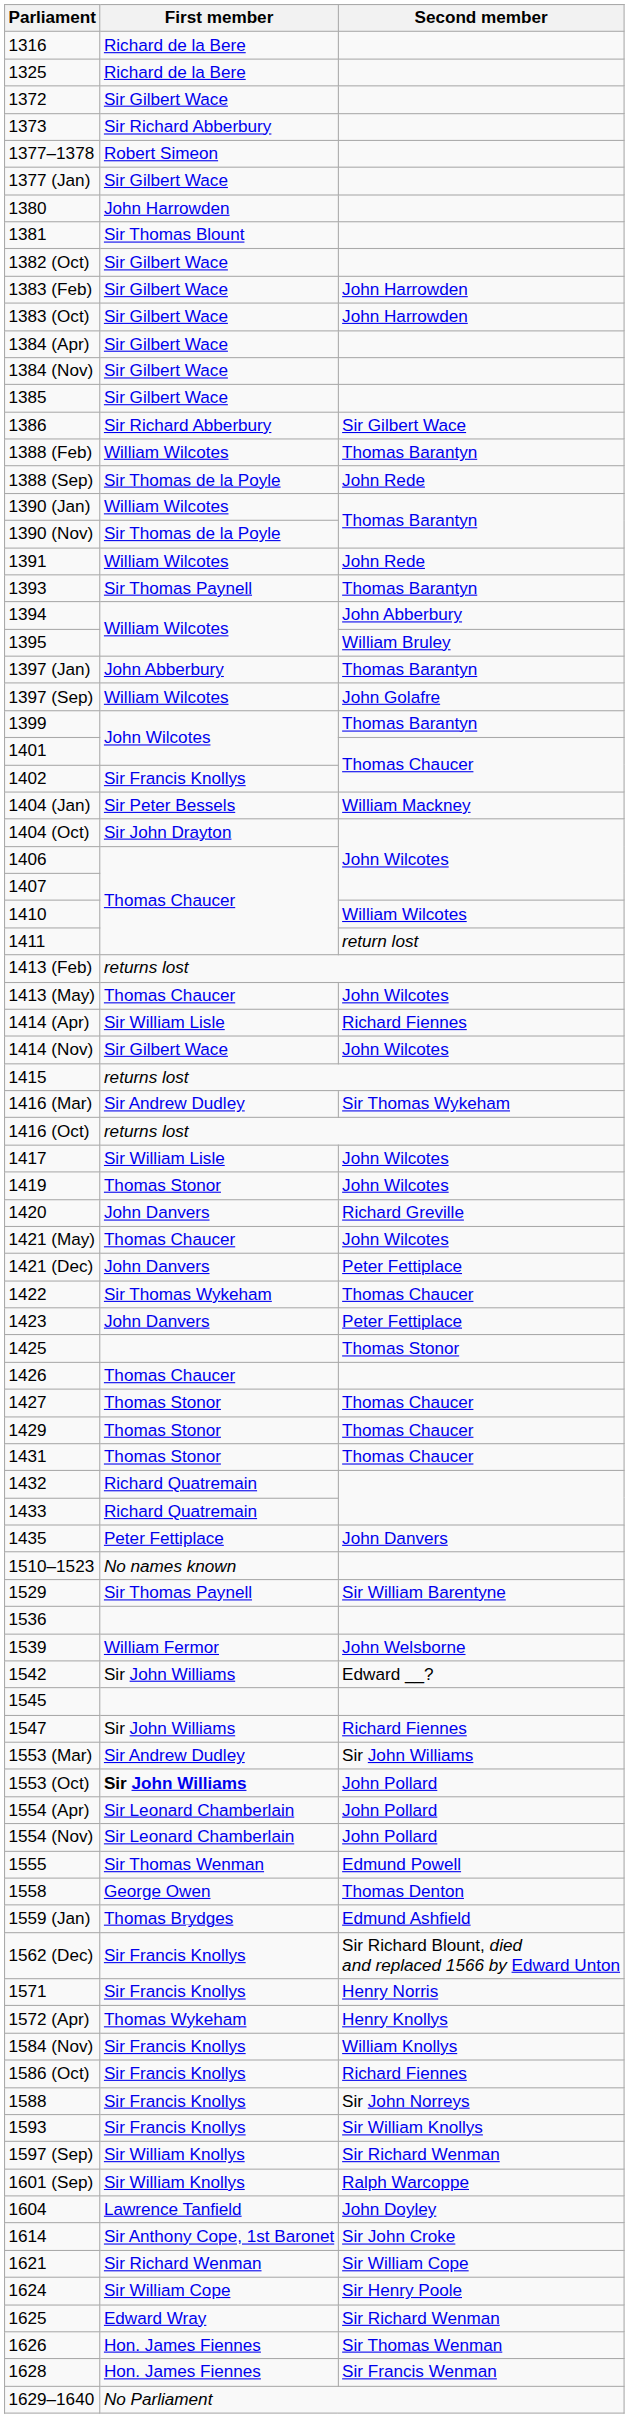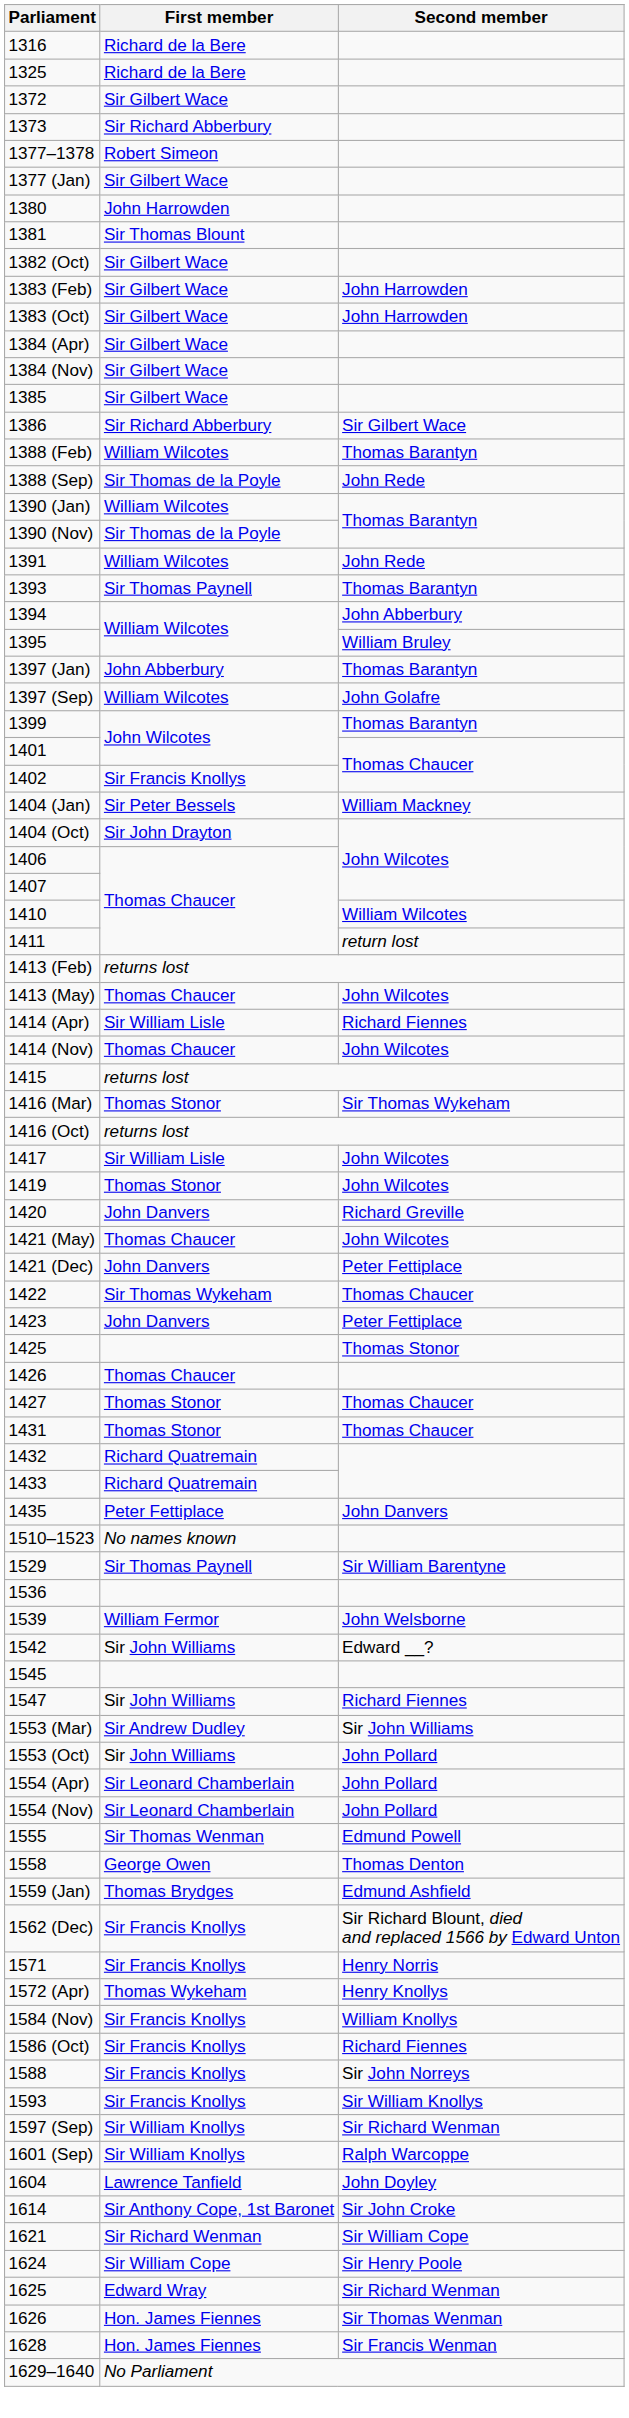 <table class="wikitable">
 <tr>
 <th>Parliament</th>
 <th>First member</th>
 <th>Second member</th>
 </tr>
 <tr>
 <td>1316</td>
 <td><a href='#'>Richard de la Bere</a></td>
 <td></td>
 </tr>
 <tr>
 <td>1325</td>
 <td><a href='#'>Richard de la Bere</a></td>
 <td></td>
 </tr>
 <tr>
 <td>1372</td>
 <td><a href='#'>Sir Gilbert Wace</a></td>
 <td></td>
 </tr>
 <tr>
 <td>1373</td>
 <td><a href='#'>Sir Richard Abberbury</a></td>
 <td></td>
 </tr>
 <tr>
 <td>1377–1378</td>
 <td><a href='#'>Robert Simeon</a></td>
 <td></td>
 </tr>
 <tr>
 <td>1377 (Jan)</td>
 <td><a href='#'>Sir Gilbert Wace</a></td>
 <td></td>
 </tr>
 <tr>
 <td>1380</td>
 <td><a href='#'>John Harrowden</a></td>
 <td></td>
 </tr>
 <tr>
 <td>1381</td>
 <td><a href='#'>Sir Thomas Blount</a></td>
 <td></td>
 </tr>
 <tr>
 <td>1382 (Oct)</td>
 <td><a href='#'>Sir Gilbert Wace</a></td>
 <td></td>
 </tr>
 <tr>
 <td>1383 (Feb)</td>
 <td><a href='#'>Sir Gilbert Wace</a></td>
 <td><a href='#'>John Harrowden</a></td>
 </tr>
 <tr>
 <td>1383 (Oct)</td>
 <td><a href='#'>Sir Gilbert Wace</a></td>
 <td><a href='#'>John Harrowden</a></td>
 </tr>
 <tr>
 <td>1384 (Apr)</td>
 <td><a href='#'>Sir Gilbert Wace</a></td>
 <td></td>
 </tr>
 <tr>
 <td>1384 (Nov)</td>
 <td><a href='#'>Sir Gilbert Wace</a></td>
 <td></td>
 </tr>
 <tr>
 <td>1385</td>
 <td><a href='#'>Sir Gilbert Wace</a></td>
 <td></td>
 </tr>
 <tr>
 <td>1386</td>
 <td><a href='#'>Sir Richard Abberbury</a></td>
 <td><a href='#'>Sir Gilbert Wace</a></td>
 </tr>
 <tr>
 <td>1388 (Feb)</td>
 <td><a href='#'>William Wilcotes</a></td>
 <td><a href='#'>Thomas Barantyn</a></td>
 </tr>
 <tr>
 <td>1388 (Sep)</td>
 <td><a href='#'>Sir Thomas de la Poyle</a></td>
 <td><a href='#'>John Rede</a></td>
 </tr>
 <tr>
 <td>1390 (Jan)</td>
 <td><a href='#'>William Wilcotes</a></td>
 <td rowspan=2><a href='#'>Thomas Barantyn</a></td>
 </tr>
 <tr>
 <td>1390 (Nov)</td>
 <td><a href='#'>Sir Thomas de la Poyle</a></td>
 </tr>
 <tr>
 <td>1391</td>
 <td><a href='#'>William Wilcotes</a></td>
 <td><a href='#'>John Rede</a></td>
 </tr>
 <tr>
 <td>1393</td>
 <td><a href='#'>Sir Thomas Paynell</a></td>
 <td><a href='#'>Thomas Barantyn</a></td>
 </tr>
 <tr>
 <td>1394</td>
 <td rowspan=2><a href='#'>William Wilcotes</a></td>
 <td><a href='#'>John Abberbury</a></td>
 </tr>
 <tr>
 <td>1395</td>
 <td><a href='#'>William Bruley</a></td>
 </tr>
 <tr>
 <td>1397 (Jan)</td>
 <td><a href='#'>John Abberbury</a></td>
 <td><a href='#'>Thomas Barantyn</a></td>
 </tr>
 <tr>
 <td>1397 (Sep)</td>
 <td><a href='#'>William Wilcotes</a></td>
 <td><a href='#'>John Golafre</a></td>
 </tr>
 <tr>
 <td>1399</td>
 <td rowspan=2><a href='#'>John Wilcotes</a></td>
 <td><a href='#'>Thomas Barantyn</a></td>
 </tr>
 <tr>
 <td>1401</td>
 <td rowspan=2><a href='#'>Thomas Chaucer</a></td>
 </tr>
 <tr>
 <td>1402</td>
 <td><a href='#'>Sir Francis Knollys</a></td>
 </tr>
 <tr>
 <td>1404 (Jan)</td>
 <td><a href='#'>Sir Peter Bessels</a></td>
 <td><a href='#'>William Mackney</a></td>
 </tr>
 <tr>
 <td>1404 (Oct)</td>
 <td><a href='#'>Sir John Drayton</a></td>
 <td rowspan=3><a href='#'>John Wilcotes</a></td>
 </tr>
 <tr>
 <td>1406</td>
 <td rowspan=4><a href='#'>Thomas Chaucer</a></td>
 </tr>
 <tr>
 <td>1407</td>
 </tr>
 <tr>
 <td>1410</td>
 <td><a href='#'>William Wilcotes</a></td>
 </tr>
 <tr>
 <td>1411</td>
 <td><em>return lost</em></td>
 </tr>
 <tr>
 <td>1413 (Feb)</td>
 <td colspan=2><em>returns lost</em></td>
 </tr>
 <tr>
 <td>1413 (May)</td>
 <td><a href='#'>Thomas Chaucer</a></td>
 <td><a href='#'>John Wilcotes</a></td>
 </tr>
 <tr>
 <td>1414 (Apr)</td>
 <td><a href='#'>Sir William Lisle</a></td>
 <td><a href='#'>Richard Fiennes</a></td>
 </tr>
 <tr>
 <td>1414 (Nov)</td>
-<td><a href='#'>Sir Gilbert Wace</a></td>
+<td><a href='#'>Thomas Chaucer</a></td>
 <td><a href='#'>John Wilcotes</a></td>
 </tr>
 <tr>
 <td>1415</td>
 <td colspan=2><em>returns lost</em></td>
 </tr>
 <tr>
 <td>1416 (Mar)</td>
-<td><a href='#'>Sir Andrew Dudley</a></td>
+<td><a href='#'>Thomas Stonor</a></td>
 <td><a href='#'>Sir Thomas Wykeham</a></td>
 </tr>
 <tr>
 <td>1416 (Oct)</td>
 <td colspan=2><em>returns lost</em></td>
 </tr>
 <tr>
 <td>1417</td>
 <td><a href='#'>Sir William Lisle</a></td>
 <td><a href='#'>John Wilcotes</a></td>
 </tr>
 <tr>
 <td>1419</td>
 <td><a href='#'>Thomas Stonor</a></td>
 <td><a href='#'>John Wilcotes</a></td>
 </tr>
 <tr>
 <td>1420</td>
 <td><a href='#'>John Danvers</a></td>
 <td><a href='#'>Richard Greville</a></td>
 </tr>
 <tr>
 <td>1421 (May)</td>
 <td><a href='#'>Thomas Chaucer</a></td>
 <td><a href='#'>John Wilcotes</a></td>
 </tr>
 <tr>
 <td>1421 (Dec)</td>
 <td><a href='#'>John Danvers</a></td>
 <td><a href='#'>Peter Fettiplace</a></td>
 </tr>
 <tr>
 <td>1422</td>
 <td><a href='#'>Sir Thomas Wykeham</a></td>
 <td><a href='#'>Thomas Chaucer</a></td>
 </tr>
 <tr>
 <td>1423</td>
 <td><a href='#'>John Danvers</a></td>
 <td><a href='#'>Peter Fettiplace</a></td>
 </tr>
 <tr>
 <td>1425</td>
 <td></td>
 <td><a href='#'>Thomas Stonor</a></td>
 </tr>
 <tr>
 <td>1426</td>
 <td><a href='#'>Thomas Chaucer</a></td>
 <td></td>
 </tr>
 <tr>
 <td>1427</td>
-<td><a href='#'>Thomas Stonor</a></td>
-<td><a href='#'>Thomas Chaucer</a></td>
-</tr>
-<tr>
-<td>1429</td>
 <td><a href='#'>Thomas Stonor</a></td>
 <td><a href='#'>Thomas Chaucer</a></td>
 </tr>
 <tr>
 <td>1431</td>
 <td><a href='#'>Thomas Stonor</a></td>
 <td><a href='#'>Thomas Chaucer</a></td>
 </tr>
 <tr>
 <td>1432</td>
 <td><a href='#'>Richard Quatremain</a></td>
 </tr>
 <tr>
 <td>1433</td>
 <td><a href='#'>Richard Quatremain</a></td>
 </tr>
 <tr>
 <td>1435</td>
 <td><a href='#'>Peter Fettiplace</a></td>
 <td><a href='#'>John Danvers</a></td>
 </tr>
 <tr>
 <td>1510–1523</td>
 <td><em>No names known</em>	</td>
 </tr>
 <tr>
 <td>1529</td>
 <td><a href='#'>Sir Thomas Paynell</a></td>
 <td><a href='#'>Sir William Barentyne</a></td>
 </tr>
 <tr>
 <td>1536</td>
 <td></td>
 </tr>
 <tr>
 <td>1539</td>
 <td><a href='#'>William Fermor</a></td>
 <td><a href='#'>John Welsborne</a></td>
 </tr>
 <tr>
 <td>1542</td>
 <td>Sir <a href='#'>John Williams</a></td>
 <td>Edward __? </td>
 </tr>
 <tr>
 <td>1545</td>
 <td></td>
 </tr>
 <tr>
 <td>1547</td>
 <td>Sir <a href='#'>John Williams</a></td>
 <td><a href='#'>Richard Fiennes</a></td>
 </tr>
 <tr>
 <td>1553 (Mar)</td>
 <td><a href='#'>Sir Andrew Dudley</a></td>
 <td>Sir <a href='#'>John Williams</a></td>
 </tr>
 <tr>
 <td>1553 (Oct)</td>
-<td><strong>Sir <a href='#'>John Williams</a></strong></td>
+<td>Sir <a href='#'>John Williams</a></td>
 <td><a href='#'>John Pollard</a></td>
 </tr>
 <tr>
 <td>1554 (Apr)</td>
 <td><a href='#'>Sir Leonard Chamberlain</a></td>
 <td><a href='#'>John Pollard</a></td>
 </tr>
 <tr>
 <td>1554 (Nov)</td>
 <td><a href='#'>Sir Leonard Chamberlain</a></td>
 <td><a href='#'>John Pollard</a></td>
 </tr>
 <tr>
 <td>1555</td>
 <td><a href='#'>Sir Thomas Wenman</a></td>
 <td><a href='#'>Edmund Powell</a>  </td>
 </tr>
 <tr>
 <td>1558</td>
 <td><a href='#'>George Owen</a></td>
 <td><a href='#'>Thomas Denton</a></td>
 </tr>
 <tr>
 <td>1559 (Jan)</td>
 <td><a href='#'>Thomas Brydges</a></td>
 <td><a href='#'>Edmund Ashfield</a></td>
 </tr>
 <tr>
 <td>1562 (Dec)</td>
 <td><a href='#'>Sir Francis Knollys</a></td>
 <td>Sir Richard Blount, <em>died <br> and replaced 1566 by</em> <a href='#'>Edward Unton</a></td>
 </tr>
 <tr>
 <td>1571</td>
 <td><a href='#'>Sir Francis Knollys</a></td>
 <td><a href='#'>Henry Norris</a></td>
 </tr>
 <tr>
 <td>1572 (Apr)</td>
 <td><a href='#'>Thomas Wykeham</a></td>
 <td><a href='#'>Henry Knollys</a></td>
 </tr>
 <tr>
 <td>1584 (Nov)</td>
 <td><a href='#'>Sir Francis Knollys</a></td>
 <td><a href='#'>William Knollys</a></td>
 </tr>
 <tr>
 <td>1586 (Oct)</td>
 <td><a href='#'>Sir Francis Knollys</a></td>
 <td><a href='#'>Richard Fiennes</a></td>
 </tr>
 <tr>
 <td>1588</td>
 <td><a href='#'>Sir Francis Knollys</a></td>
 <td>Sir <a href='#'>John Norreys</a></td>
 </tr>
 <tr>
 <td>1593</td>
 <td><a href='#'>Sir Francis Knollys</a></td>
 <td><a href='#'>Sir William Knollys</a></td>
 </tr>
 <tr>
 <td>1597 (Sep)</td>
 <td><a href='#'>Sir William Knollys</a></td>
 <td><a href='#'>Sir Richard Wenman</a></td>
 </tr>
 <tr>
 <td>1601 (Sep)</td>
 <td><a href='#'>Sir William Knollys</a></td>
 <td><a href='#'>Ralph Warcoppe</a></td>
 </tr>
 <tr>
 <td>1604</td>
 <td><a href='#'>Lawrence Tanfield</a></td>
 <td><a href='#'>John Doyley</a></td>
 </tr>
 <tr>
 <td>1614</td>
 <td><a href='#'>Sir Anthony Cope, 1st Baronet</a></td>
 <td><a href='#'>Sir John Croke</a></td>
 </tr>
 <tr>
 <td>1621</td>
 <td><a href='#'>Sir Richard Wenman</a></td>
 <td><a href='#'>Sir William Cope</a></td>
 </tr>
 <tr>
 <td>1624</td>
 <td><a href='#'>Sir William Cope</a></td>
 <td><a href='#'>Sir Henry Poole</a></td>
 </tr>
 <tr>
 <td>1625</td>
 <td><a href='#'>Edward Wray</a></td>
 <td><a href='#'>Sir Richard Wenman</a></td>
 </tr>
 <tr>
 <td>1626</td>
 <td><a href='#'>Hon. James Fiennes</a></td>
 <td><a href='#'>Sir Thomas Wenman</a></td>
 </tr>
 <tr>
 <td>1628</td>
 <td><a href='#'>Hon. James Fiennes</a></td>
 <td><a href='#'>Sir Francis Wenman</a></td>
 </tr>
 <tr>
 <td>1629–1640</td>
 <td colspan = "2"><em>No Parliament</em></td>
 </tr>
 </table>
